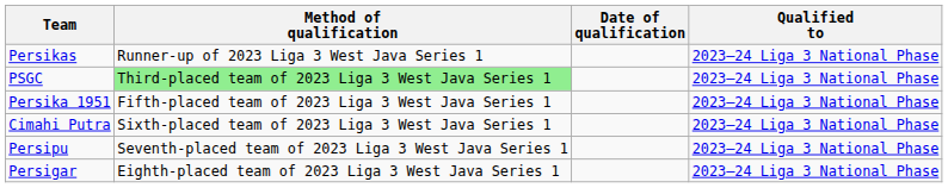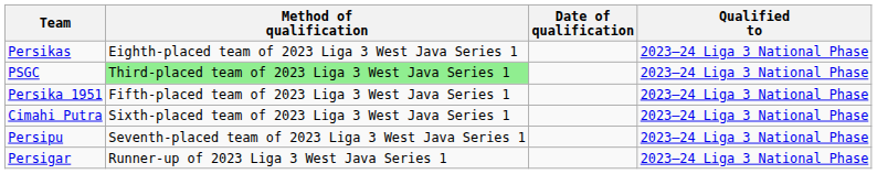 <table class="wikitable sortable" style="text-align: left;">
 <tr>
 <th>Team</th>
 <th>Method of <br> qualification</th>
 <th>Date of <br> qualification</th>
 <th>Qualified <br> to<br></th>
 </tr>
 <tr>
 <td><a href='#'>Persikas</a></td>
-<td {{Sort>Runner-up of 2023 Liga 3 West Java Series 1</td>
+<td {{Sort>Eighth-placed team of 2023 Liga 3 West Java Series 1</td>
 <td></td>
 <td><a href='#'>2023–24 Liga 3 National Phase</a></td>
 </tr>
 <tr>
 <td><a href='#'>PSGC</a></td>
 <td {{Sort style="background: lightgreen;">Third-placed team of 2023 Liga 3 West Java Series 1</td>
 <td></td>
 <td><a href='#'>2023–24 Liga 3 National Phase</a></td>
 </tr>
 <tr>
 <td><a href='#'>Persika 1951</a></td>
 <td {{Sort>Fifth-placed team of 2023 Liga 3 West Java Series 1</td>
 <td></td>
 <td><a href='#'>2023–24 Liga 3 National Phase</a></td>
 </tr>
 <tr>
 <td><a href='#'>Cimahi Putra</a></td>
 <td {{Sort>Sixth-placed team of 2023 Liga 3 West Java Series 1</td>
 <td></td>
 <td><a href='#'>2023–24 Liga 3 National Phase</a></td>
 </tr>
 <tr>
 <td><a href='#'>Persipu</a></td>
 <td {{Sort>Seventh-placed team of 2023 Liga 3 West Java Series 1</td>
 <td></td>
 <td><a href='#'>2023–24 Liga 3 National Phase</a></td>
 </tr>
 <tr>
 <td><a href='#'>Persigar</a></td>
-<td {{Sort>Eighth-placed team of 2023 Liga 3 West Java Series 1</td>
+<td {{Sort>Runner-up of 2023 Liga 3 West Java Series 1</td>
 <td></td>
 <td><a href='#'>2023–24 Liga 3 National Phase</a></td>
 </tr>
 </table>
